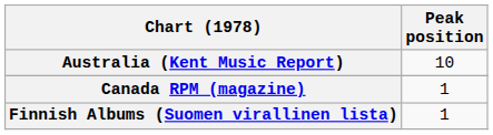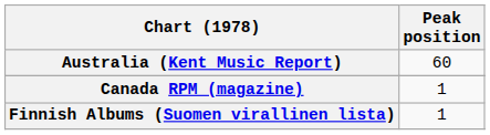 <table class="wikitable sortable plainrowheaders">
 <tr>
 <th scope="col">Chart (1978)</th>
 <th scope="col">Peak<br>position</th>
 </tr>
 <tr>
 <th scope= row>Australia (<a href='#'>Kent Music Report</a>)</th>
-<td align="center">10</td>
+<td align="center">60</td>
 </tr>
 <tr>
 </tr>
 <tr>
 <th scope= row>Canada <a href='#'>RPM (magazine)</a></th>
 <td align="center">1</td>
 </tr>
 <tr>
 <th scope="row">Finnish Albums (<a href='#'>Suomen virallinen lista</a>)</th>
 <td align="center">1</td>
 </tr>
 <tr>
 </tr>
 <tr>
 </tr>
 <tr>
 </tr>
 <tr>
 </tr>
 <tr>
 </tr>
 </table>
